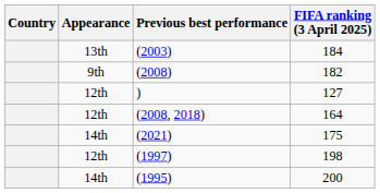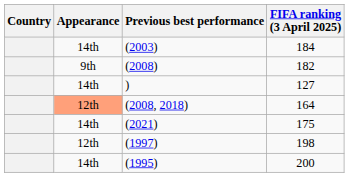 <table class="wikitable sortable" style="text-align: center;">
 <tr>
 <th scope="col">Country</th>
 <th scope="col">Appearance</th>
 <th scope="col">Previous best performance</th>
 <th scope="col"><a href='#'>FIFA ranking</a><br> (3 April 2025)</th>
 </tr>
 <tr>
 <th scope="row" style="text-align:left;"></th>
-<td align="center">13th</td>
+<td align="center">14th</td>
 <td align="left"> (<a href='#'>2003</a>)</td>
 <td align="center">184</td>
 </tr>
 <tr>
 <th scope="row" style="text-align:left;"></th>
 <td align="center">9th</td>
 <td align="left"> (<a href='#'>2008</a>)</td>
 <td align="center">182</td>
 </tr>
 <tr>
 <th scope="row" style="text-align:left;"></th>
-<td align="center">12th</td>
+<td align="center">14th</td>
 <td align="left">)</td>
 <td align="center">127</td>
 </tr>
 <tr>
 <th scope="row" style="text-align:left;"></th>
-<td align="center">12th</td>
+<td align="center" style="background: lightsalmon;">12th</td>
 <td align="left"> (<a href='#'>2008</a>, <a href='#'>2018</a>)</td>
 <td align="center">164</td>
 </tr>
 <tr>
 <th scope="row" style="text-align:left;"></th>
 <td align="center">14th</td>
 <td align="left"> (<a href='#'>2021</a>)</td>
 <td align="center">175</td>
 </tr>
 <tr>
 <th scope="row" style="text-align:left;"></th>
 <td align="center">12th</td>
 <td align="left"> (<a href='#'>1997</a>)</td>
 <td align="center">198</td>
 </tr>
 <tr>
 <th scope="row" style="text-align:left;"></th>
 <td align="center">14th</td>
 <td align="left"> (<a href='#'>1995</a>)</td>
 <td align="center">200</td>
 </tr>
 </table>
